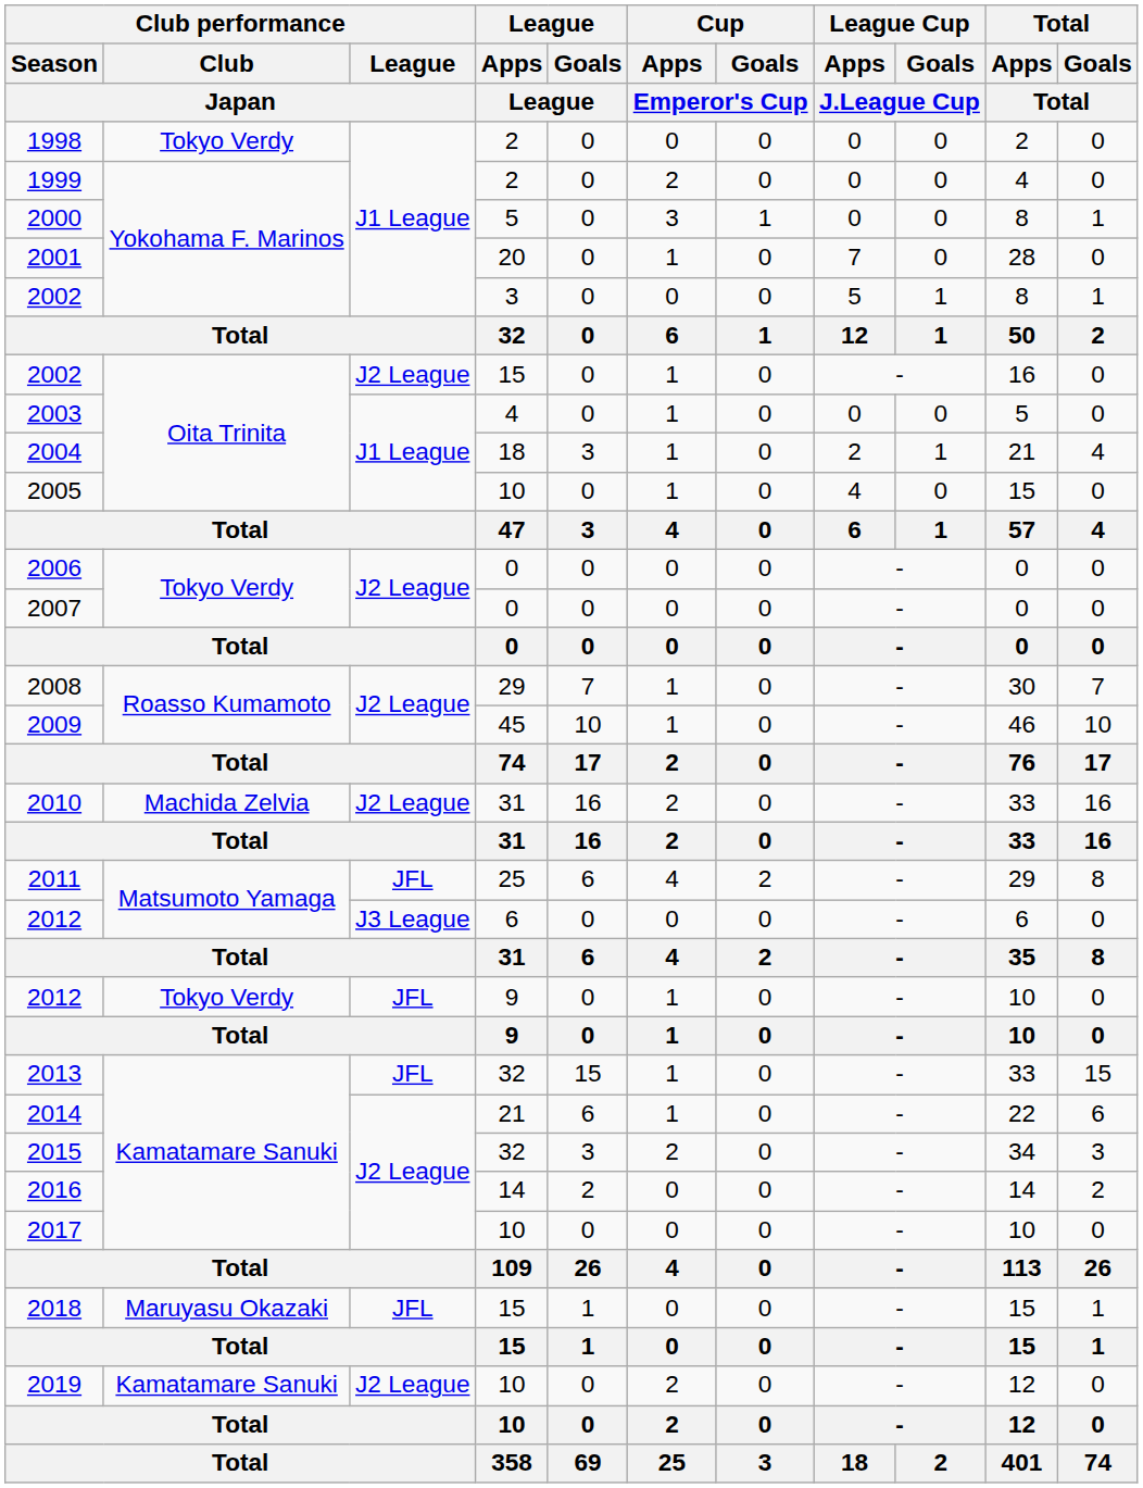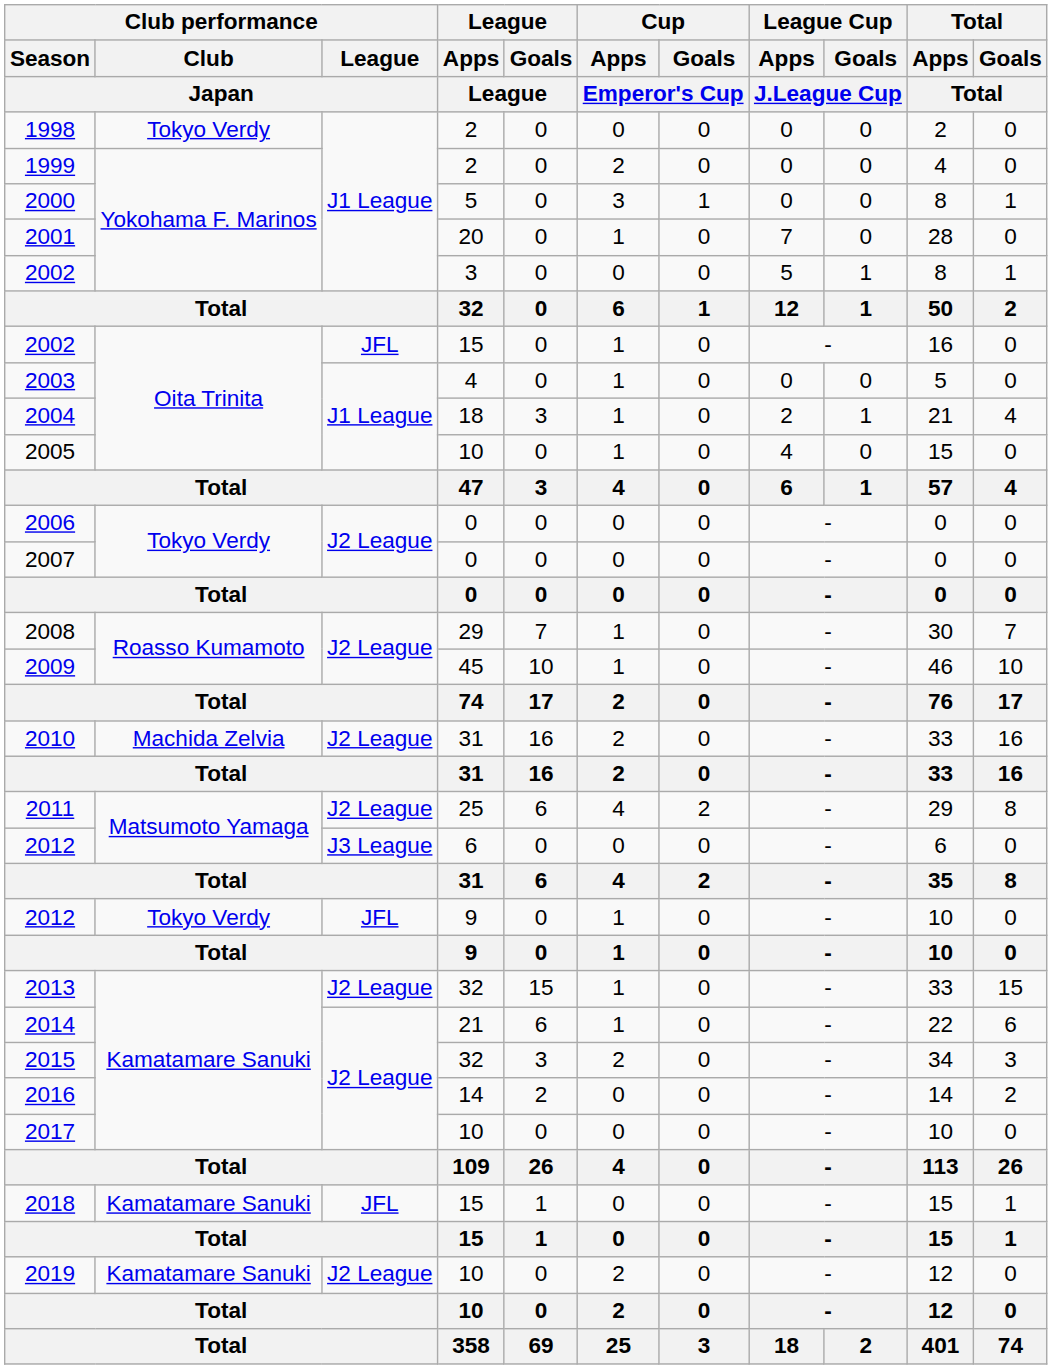 <table class="wikitable" style="text-align:center;">
 <tr>
 <th colspan=3>Club performance</th>
 <th colspan=2>League</th>
 <th colspan=2>Cup</th>
 <th colspan=2>League Cup</th>
 <th colspan=2>Total</th>
 </tr>
 <tr>
 <th>Season</th>
 <th>Club</th>
 <th>League</th>
 <th>Apps</th>
 <th>Goals</th>
 <th>Apps</th>
 <th>Goals</th>
 <th>Apps</th>
 <th>Goals</th>
 <th>Apps</th>
 <th>Goals</th>
 </tr>
 <tr>
 <th colspan=3>Japan</th>
 <th colspan=2>League</th>
 <th colspan=2><a href='#'>Emperor's Cup</a></th>
 <th colspan=2><a href='#'>J.League Cup</a></th>
 <th colspan=2>Total</th>
 </tr>
 <tr>
 <td><a href='#'>1998</a></td>
 <td><a href='#'>Tokyo Verdy</a></td>
 <td rowspan="5"><a href='#'>J1 League</a></td>
 <td>2</td>
 <td>0</td>
 <td>0</td>
 <td>0</td>
 <td>0</td>
 <td>0</td>
 <td>2</td>
 <td>0</td>
 </tr>
 <tr>
 <td><a href='#'>1999</a></td>
 <td rowspan="4"><a href='#'>Yokohama F. Marinos</a></td>
 <td>2</td>
 <td>0</td>
 <td>2</td>
 <td>0</td>
 <td>0</td>
 <td>0</td>
 <td>4</td>
 <td>0</td>
 </tr>
 <tr>
 <td><a href='#'>2000</a></td>
 <td>5</td>
 <td>0</td>
 <td>3</td>
 <td>1</td>
 <td>0</td>
 <td>0</td>
 <td>8</td>
 <td>1</td>
 </tr>
 <tr>
 <td><a href='#'>2001</a></td>
 <td>20</td>
 <td>0</td>
 <td>1</td>
 <td>0</td>
 <td>7</td>
 <td>0</td>
 <td>28</td>
 <td>0</td>
 </tr>
 <tr>
 <td><a href='#'>2002</a></td>
 <td>3</td>
 <td>0</td>
 <td>0</td>
 <td>0</td>
 <td>5</td>
 <td>1</td>
 <td>8</td>
 <td>1</td>
 </tr>
 <tr>
 <th colspan="3">Total</th>
 <th>32</th>
 <th>0</th>
 <th>6</th>
 <th>1</th>
 <th>12</th>
 <th>1</th>
 <th>50</th>
 <th>2</th>
 </tr>
 <tr>
 <td><a href='#'>2002</a></td>
 <td rowspan="4"><a href='#'>Oita Trinita</a></td>
-<td><a href='#'>J2 League</a></td>
+<td><a href='#'>JFL</a></td>
 <td>15</td>
 <td>0</td>
 <td>1</td>
 <td>0</td>
 <td colspan="2">-</td>
 <td>16</td>
 <td>0</td>
 </tr>
 <tr>
 <td><a href='#'>2003</a></td>
 <td rowspan="3"><a href='#'>J1 League</a></td>
 <td>4</td>
 <td>0</td>
 <td>1</td>
 <td>0</td>
 <td>0</td>
 <td>0</td>
 <td>5</td>
 <td>0</td>
 </tr>
 <tr>
 <td><a href='#'>2004</a></td>
 <td>18</td>
 <td>3</td>
 <td>1</td>
 <td>0</td>
 <td>2</td>
 <td>1</td>
 <td>21</td>
 <td>4</td>
 </tr>
 <tr>
 <td>2005</td>
 <td>10</td>
 <td>0</td>
 <td>1</td>
 <td>0</td>
 <td>4</td>
 <td>0</td>
 <td>15</td>
 <td>0</td>
 </tr>
 <tr>
 <th colspan="3">Total</th>
 <th>47</th>
 <th>3</th>
 <th>4</th>
 <th>0</th>
 <th>6</th>
 <th>1</th>
 <th>57</th>
 <th>4</th>
 </tr>
 <tr>
 <td><a href='#'>2006</a></td>
 <td rowspan="2"><a href='#'>Tokyo Verdy</a></td>
 <td rowspan="2"><a href='#'>J2 League</a></td>
 <td>0</td>
 <td>0</td>
 <td>0</td>
 <td>0</td>
 <td colspan="2">-</td>
 <td>0</td>
 <td>0</td>
 </tr>
 <tr>
 <td>2007</td>
 <td>0</td>
 <td>0</td>
 <td>0</td>
 <td>0</td>
 <td colspan="2">-</td>
 <td>0</td>
 <td>0</td>
 </tr>
 <tr>
 <th colspan="3">Total</th>
 <th>0</th>
 <th>0</th>
 <th>0</th>
 <th>0</th>
 <th colspan="2">-</th>
 <th>0</th>
 <th>0</th>
 </tr>
 <tr>
 <td>2008</td>
 <td rowspan="2"><a href='#'>Roasso Kumamoto</a></td>
 <td rowspan="2"><a href='#'>J2 League</a></td>
 <td>29</td>
 <td>7</td>
 <td>1</td>
 <td>0</td>
 <td colspan="2">-</td>
 <td>30</td>
 <td>7</td>
 </tr>
 <tr>
 <td><a href='#'>2009</a></td>
 <td>45</td>
 <td>10</td>
 <td>1</td>
 <td>0</td>
 <td colspan="2">-</td>
 <td>46</td>
 <td>10</td>
 </tr>
 <tr>
 <th colspan="3">Total</th>
 <th>74</th>
 <th>17</th>
 <th>2</th>
 <th>0</th>
 <th colspan="2">-</th>
 <th>76</th>
 <th>17</th>
 </tr>
 <tr>
 <td><a href='#'>2010</a></td>
 <td><a href='#'>Machida Zelvia</a></td>
 <td><a href='#'>J2 League</a></td>
 <td>31</td>
 <td>16</td>
 <td>2</td>
 <td>0</td>
 <td colspan="2">-</td>
 <td>33</td>
 <td>16</td>
 </tr>
 <tr>
 <th colspan="3">Total</th>
 <th>31</th>
 <th>16</th>
 <th>2</th>
 <th>0</th>
 <th colspan="2">-</th>
 <th>33</th>
 <th>16</th>
 </tr>
 <tr>
 <td><a href='#'>2011</a></td>
 <td rowspan="2"><a href='#'>Matsumoto Yamaga</a></td>
-<td><a href='#'>JFL</a></td>
+<td><a href='#'>J2 League</a></td>
 <td>25</td>
 <td>6</td>
 <td>4</td>
 <td>2</td>
 <td colspan="2">-</td>
 <td>29</td>
 <td>8</td>
 </tr>
 <tr>
 <td><a href='#'>2012</a></td>
 <td><a href='#'>J3 League</a></td>
 <td>6</td>
 <td>0</td>
 <td>0</td>
 <td>0</td>
 <td colspan="2">-</td>
 <td>6</td>
 <td>0</td>
 </tr>
 <tr>
 <th colspan="3">Total</th>
 <th>31</th>
 <th>6</th>
 <th>4</th>
 <th>2</th>
 <th colspan="2">-</th>
 <th>35</th>
 <th>8</th>
 </tr>
 <tr>
 <td><a href='#'>2012</a></td>
 <td><a href='#'>Tokyo Verdy</a></td>
 <td><a href='#'>JFL</a></td>
 <td>9</td>
 <td>0</td>
 <td>1</td>
 <td>0</td>
 <td colspan="2">-</td>
 <td>10</td>
 <td>0</td>
 </tr>
 <tr>
 <th colspan="3">Total</th>
 <th>9</th>
 <th>0</th>
 <th>1</th>
 <th>0</th>
 <th colspan="2">-</th>
 <th>10</th>
 <th>0</th>
 </tr>
 <tr>
 <td><a href='#'>2013</a></td>
 <td rowspan="5"><a href='#'>Kamatamare Sanuki</a></td>
-<td><a href='#'>JFL</a></td>
+<td><a href='#'>J2 League</a></td>
 <td>32</td>
 <td>15</td>
 <td>1</td>
 <td>0</td>
 <td colspan="2">-</td>
 <td>33</td>
 <td>15</td>
 </tr>
 <tr>
 <td><a href='#'>2014</a></td>
 <td rowspan="4"><a href='#'>J2 League</a></td>
 <td>21</td>
 <td>6</td>
 <td>1</td>
 <td>0</td>
 <td colspan="2">-</td>
 <td>22</td>
 <td>6</td>
 </tr>
 <tr>
 <td><a href='#'>2015</a></td>
 <td>32</td>
 <td>3</td>
 <td>2</td>
 <td>0</td>
 <td colspan="2">-</td>
 <td>34</td>
 <td>3</td>
 </tr>
 <tr>
 <td><a href='#'>2016</a></td>
 <td>14</td>
 <td>2</td>
 <td>0</td>
 <td>0</td>
 <td colspan="2">-</td>
 <td>14</td>
 <td>2</td>
 </tr>
 <tr>
 <td><a href='#'>2017</a></td>
 <td>10</td>
 <td>0</td>
 <td>0</td>
 <td>0</td>
 <td colspan="2">-</td>
 <td>10</td>
 <td>0</td>
 </tr>
 <tr>
 <th colspan="3">Total</th>
 <th>109</th>
 <th>26</th>
 <th>4</th>
 <th>0</th>
 <th colspan="2">-</th>
 <th>113</th>
 <th>26</th>
 </tr>
 <tr>
 <td><a href='#'>2018</a></td>
-<td><a href='#'>Maruyasu Okazaki</a></td>
+<td><a href='#'>Kamatamare Sanuki</a></td>
 <td><a href='#'>JFL</a></td>
 <td>15</td>
 <td>1</td>
 <td>0</td>
 <td>0</td>
 <td colspan="2">-</td>
 <td>15</td>
 <td>1</td>
 </tr>
 <tr>
 <th colspan="3">Total</th>
 <th>15</th>
 <th>1</th>
 <th>0</th>
 <th>0</th>
 <th colspan="2">-</th>
 <th>15</th>
 <th>1</th>
 </tr>
 <tr>
 <td><a href='#'>2019</a></td>
 <td><a href='#'>Kamatamare Sanuki</a></td>
 <td><a href='#'>J2 League</a></td>
 <td>10</td>
 <td>0</td>
 <td>2</td>
 <td>0</td>
 <td colspan="2">-</td>
 <td>12</td>
 <td>0</td>
 </tr>
 <tr>
 <th colspan="3">Total</th>
 <th>10</th>
 <th>0</th>
 <th>2</th>
 <th>0</th>
 <th colspan="2">-</th>
 <th>12</th>
 <th>0</th>
 </tr>
 <tr>
 <th colspan=3>Total</th>
 <th>358</th>
 <th>69</th>
 <th>25</th>
 <th>3</th>
 <th>18</th>
 <th>2</th>
 <th>401</th>
 <th>74</th>
 </tr>
 </table>
